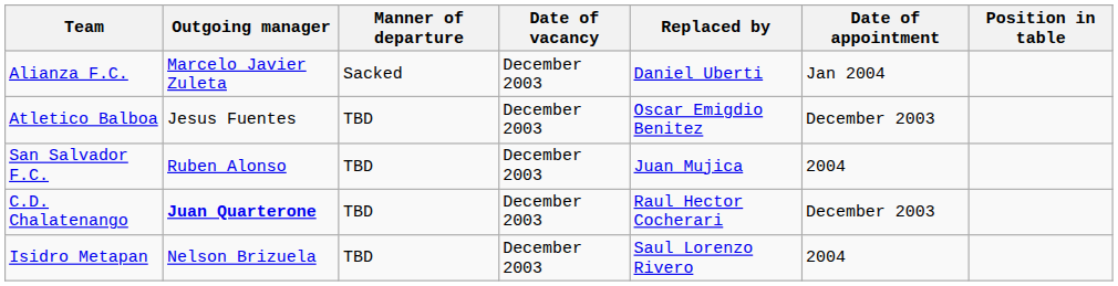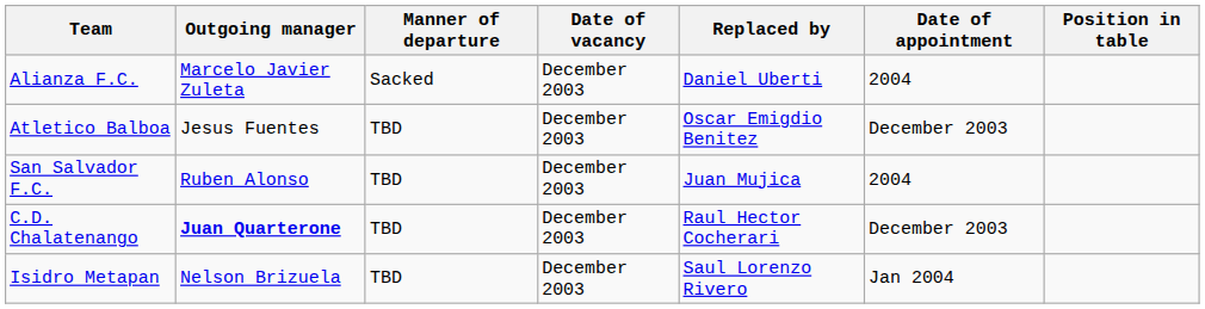 <table class="wikitable">
 <tr>
 <th>Team</th>
 <th>Outgoing manager</th>
 <th>Manner of departure</th>
 <th>Date of vacancy</th>
 <th>Replaced by</th>
 <th>Date of appointment</th>
 <th>Position in table</th>
 </tr>
 <tr>
 <td><a href='#'>Alianza F.C.</a></td>
 <td> <a href='#'>Marcelo Javier Zuleta</a></td>
 <td>Sacked</td>
 <td>December 2003</td>
 <td> <a href='#'>Daniel Uberti</a></td>
-<td>Jan 2004</td>
+<td>2004</td>
 <td></td>
 </tr>
 <tr>
 <td><a href='#'>Atletico Balboa</a></td>
 <td> Jesus Fuentes</td>
 <td>TBD</td>
 <td>December 2003</td>
 <td> <a href='#'>Oscar Emigdio Benitez</a></td>
 <td>December 2003</td>
 <td></td>
 </tr>
 <tr>
 <td><a href='#'>San Salvador F.C.</a></td>
 <td> <a href='#'>Ruben Alonso</a></td>
 <td>TBD</td>
 <td>December 2003</td>
 <td> <a href='#'>Juan Mujica</a></td>
 <td>2004</td>
 <td></td>
 </tr>
 <tr>
 <td><a href='#'>C.D. Chalatenango</a></td>
 <td><strong> <a href='#'>Juan Quarterone</a></strong></td>
 <td>TBD</td>
 <td>December 2003</td>
 <td> <a href='#'>Raul Hector Cocherari</a></td>
 <td>December 2003</td>
 <td></td>
 </tr>
 <tr>
 <td><a href='#'>Isidro Metapan</a></td>
 <td> <a href='#'>Nelson Brizuela</a></td>
 <td>TBD</td>
 <td>December 2003</td>
 <td> <a href='#'>Saul Lorenzo Rivero</a></td>
-<td>2004</td>
+<td>Jan 2004</td>
 <td></td>
 </tr>
 </table>
